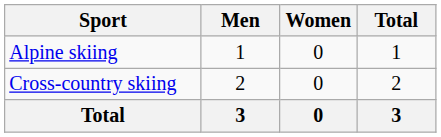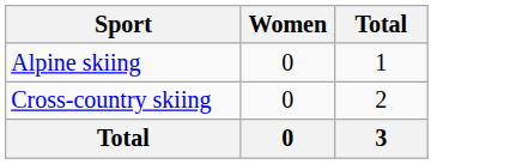 <table class="wikitable sortable" style=text-align:center>
 <tr>
 <th width=150>Sport</th>
-<th width=55>Men</th>
 <th width=55>Women</th>
 <th width=55>Total</th>
 </tr>
 <tr>
 <td align=left><a href='#'>Alpine skiing</a></td>
-<td>1</td>
 <td>0</td>
 <td>1</td>
 </tr>
 <tr>
 <td align=left><a href='#'>Cross-country skiing</a></td>
-<td>2</td>
 <td>0</td>
 <td>2</td>
 </tr>
 <tr>
 <th>Total</th>
-<th>3</th>
 <th>0</th>
 <th>3</th>
 </tr>
 </table>
